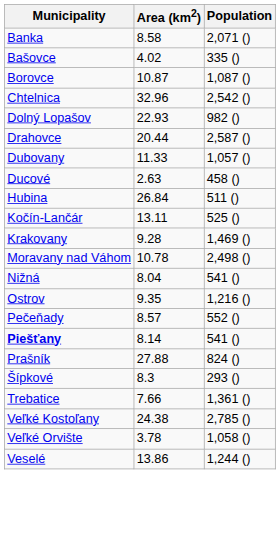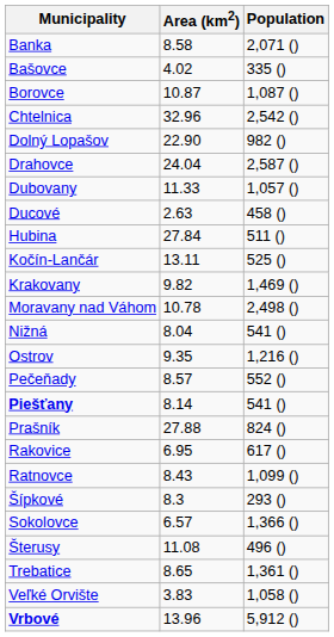 <table class="wikitable sortable">
 <tr>
 <th>Municipality</th>
 <th>Area (km<sup>2</sup>)</th>
 <th>Population</th>
 </tr>
 <tr>
 <td><a href='#'>Banka</a></td>
 <td>8.58</td>
 <td>2,071 ()</td>
 </tr>
 <tr>
 <td><a href='#'>Bašovce</a></td>
 <td>4.02</td>
 <td>335 ()</td>
 </tr>
 <tr>
 <td><a href='#'>Borovce</a></td>
 <td>10.87</td>
 <td>1,087 ()</td>
 </tr>
 <tr>
 <td><a href='#'>Chtelnica</a></td>
 <td>32.96</td>
 <td>2,542 ()</td>
 </tr>
 <tr>
 <td><a href='#'>Dolný Lopašov</a></td>
-<td>22.93</td>
+<td>22.90</td>
 <td>982 ()</td>
 </tr>
 <tr>
 <td><a href='#'>Drahovce</a></td>
-<td>20.44</td>
+<td>24.04</td>
 <td>2,587 ()</td>
 </tr>
 <tr>
 <td><a href='#'>Dubovany</a></td>
 <td>11.33</td>
 <td>1,057 ()</td>
 </tr>
 <tr>
 <td><a href='#'>Ducové</a></td>
 <td>2.63</td>
 <td>458 ()</td>
 </tr>
 <tr>
 <td><a href='#'>Hubina</a></td>
-<td>26.84</td>
+<td>27.84</td>
 <td>511 ()</td>
 </tr>
 <tr>
 <td><a href='#'>Kočín-Lančár</a></td>
 <td>13.11</td>
 <td>525 ()</td>
 </tr>
 <tr>
 <td><a href='#'>Krakovany</a></td>
-<td>9.28</td>
+<td>9.82</td>
 <td>1,469 ()</td>
 </tr>
 <tr>
 <td><a href='#'>Moravany nad Váhom</a></td>
 <td>10.78</td>
 <td>2,498 ()</td>
 </tr>
 <tr>
 <td><a href='#'>Nižná</a></td>
 <td>8.04</td>
 <td>541 ()</td>
 </tr>
 <tr>
 <td><a href='#'>Ostrov</a></td>
 <td>9.35</td>
 <td>1,216 ()</td>
 </tr>
 <tr>
 <td><a href='#'>Pečeňady</a></td>
 <td>8.57</td>
 <td>552 ()</td>
 </tr>
 <tr>
 <td><strong><a href='#'>Piešťany</a></strong></td>
 <td>8.14</td>
 <td>541 ()</td>
 </tr>
 <tr>
 <td><a href='#'>Prašník</a></td>
 <td>27.88</td>
 <td>824 ()</td>
 </tr>
 <tr>
+<td><a href='#'>Rakovice</a></td>
+<td>6.95</td>
+<td>617 ()</td>
+</tr>
+<tr>
+<td><a href='#'>Ratnovce</a></td>
+<td>8.43</td>
+<td>1,099 ()</td>
+</tr>
+<tr>
 <td><a href='#'>Šípkové</a></td>
 <td>8.3</td>
 <td>293 ()</td>
 </tr>
 <tr>
+<td><a href='#'>Sokolovce</a></td>
+<td>6.57</td>
+<td>1,366 ()</td>
+</tr>
+<tr>
+<td><a href='#'>Šterusy</a></td>
+<td>11.08</td>
+<td>496 ()</td>
+</tr>
+<tr>
 <td><a href='#'>Trebatice</a></td>
-<td>7.66</td>
+<td>8.65</td>
 <td>1,361 ()</td>
 </tr>
 <tr>
-<td><a href='#'>Veľké Kostoľany</a></td>
-<td>24.38</td>
-<td>2,785 ()</td>
-</tr>
-<tr>
 <td><a href='#'>Veľké Orvište</a></td>
-<td>3.78</td>
+<td>3.83</td>
 <td>1,058 ()</td>
 </tr>
 <tr>
-<td><a href='#'>Veselé</a></td>
-<td>13.86</td>
-<td>1,244 ()</td>
+<td><strong><a href='#'>Vrbové</a></strong></td>
+<td>13.96</td>
+<td>5,912 ()</td>
 </tr>
 </table>
